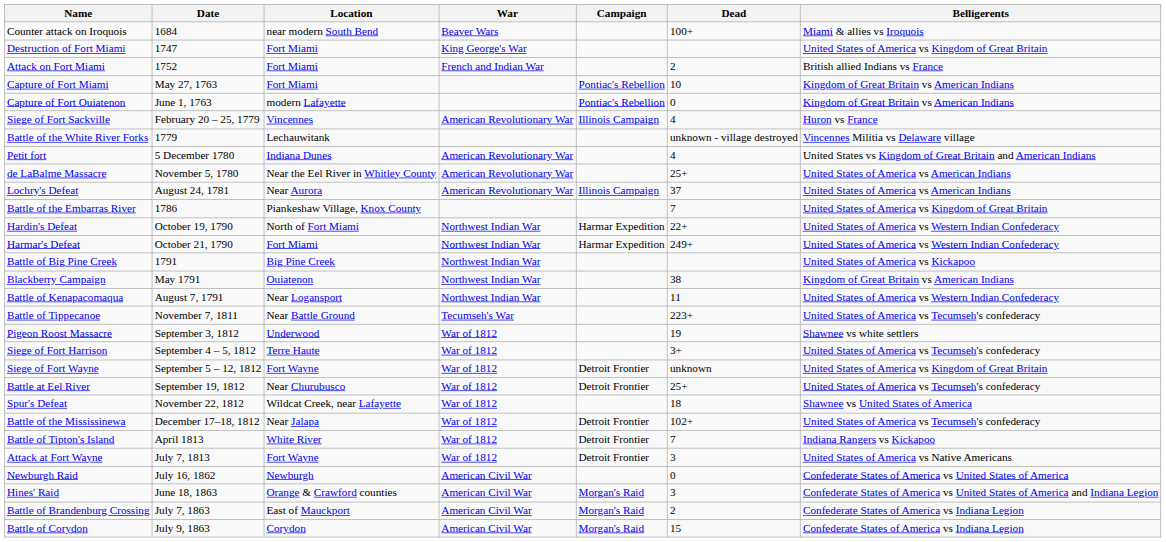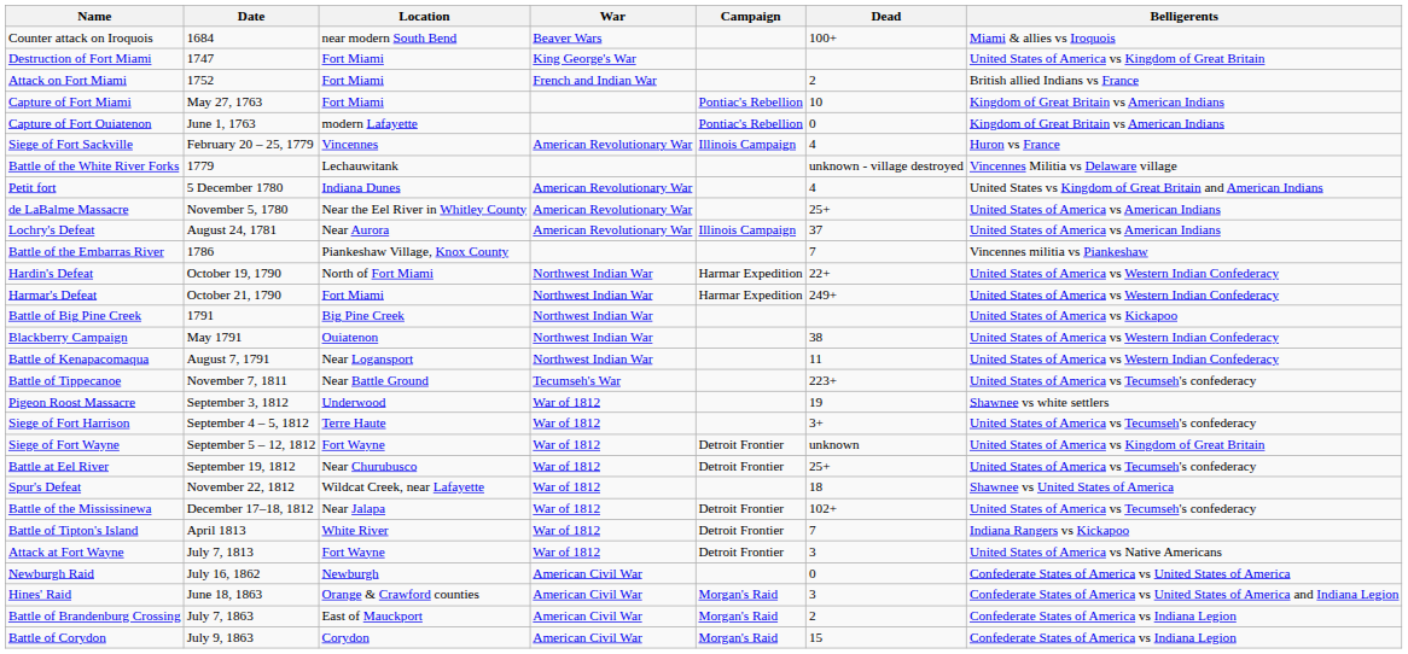 <table class="wikitable sortable">
 <tr>
 <th>Name</th>
 <th>Date</th>
 <th>Location</th>
 <th>War</th>
 <th>Campaign</th>
 <th>Dead</th>
 <th>Belligerents</th>
 </tr>
 <tr>
 <td>Counter attack on Iroquois</td>
 <td>1684</td>
 <td>near modern <a href='#'>South Bend</a></td>
 <td><a href='#'>Beaver Wars</a></td>
 <td></td>
 <td>100+</td>
 <td><a href='#'>Miami</a> & allies vs <a href='#'>Iroquois</a></td>
 </tr>
 <tr>
 <td><a href='#'>Destruction of Fort Miami</a></td>
 <td>1747</td>
 <td><a href='#'>Fort Miami</a></td>
 <td><a href='#'>King George's War</a></td>
 <td></td>
 <td></td>
 <td><a href='#'>United States of America</a> vs <a href='#'>Kingdom of Great Britain</a></td>
 </tr>
 <tr>
 <td><a href='#'>Attack on Fort Miami</a></td>
 <td>1752</td>
 <td><a href='#'>Fort Miami</a></td>
 <td><a href='#'>French and Indian War</a></td>
 <td></td>
 <td>2</td>
 <td>British allied Indians vs <a href='#'>France</a></td>
 </tr>
 <tr>
 <td><a href='#'>Capture of Fort Miami</a></td>
 <td>May 27, 1763</td>
 <td><a href='#'>Fort Miami</a></td>
 <td></td>
 <td><a href='#'>Pontiac's Rebellion</a></td>
 <td>10</td>
 <td><a href='#'>Kingdom of Great Britain</a> vs <a href='#'>American Indians</a></td>
 </tr>
 <tr>
 <td><a href='#'>Capture of Fort Ouiatenon</a></td>
 <td>June 1, 1763</td>
 <td>modern <a href='#'>Lafayette</a></td>
 <td></td>
 <td><a href='#'>Pontiac's Rebellion</a></td>
 <td>0</td>
 <td><a href='#'>Kingdom of Great Britain</a> vs <a href='#'>American Indians</a></td>
 </tr>
 <tr>
 <td><a href='#'>Siege of Fort Sackville</a></td>
 <td>February 20 – 25, 1779</td>
 <td><a href='#'>Vincennes</a></td>
 <td><a href='#'>American Revolutionary War</a></td>
 <td><a href='#'>Illinois Campaign</a></td>
 <td>4</td>
 <td><a href='#'>Huron</a> vs <a href='#'>France</a></td>
 </tr>
 <tr>
 <td><a href='#'>Battle of the White River Forks</a></td>
 <td>1779</td>
 <td>Lechauwitank</td>
 <td></td>
 <td></td>
 <td>unknown - village destroyed</td>
 <td><a href='#'>Vincennes</a> Militia vs <a href='#'>Delaware</a> village</td>
 </tr>
 <tr>
 <td><a href='#'>Petit fort</a></td>
 <td>5 December 1780</td>
 <td><a href='#'>Indiana Dunes</a></td>
 <td><a href='#'>American Revolutionary War</a></td>
 <td></td>
 <td>4</td>
 <td>United States vs <a href='#'>Kingdom of Great Britain</a> and <a href='#'>American Indians</a></td>
 </tr>
 <tr>
 <td><a href='#'>de LaBalme Massacre</a></td>
 <td>November 5, 1780</td>
 <td>Near the Eel River in <a href='#'>Whitley County</a></td>
 <td><a href='#'>American Revolutionary War</a></td>
 <td></td>
 <td>25+</td>
 <td><a href='#'>United States of America</a> vs <a href='#'>American Indians</a></td>
 </tr>
 <tr>
 <td><a href='#'>Lochry's Defeat</a></td>
 <td>August 24, 1781</td>
 <td>Near <a href='#'>Aurora</a></td>
 <td><a href='#'>American Revolutionary War</a></td>
 <td><a href='#'>Illinois Campaign</a></td>
 <td>37</td>
 <td><a href='#'>United States of America</a> vs <a href='#'>American Indians</a></td>
 </tr>
 <tr>
 <td><a href='#'>Battle of the Embarras River</a></td>
 <td>1786</td>
 <td>Piankeshaw Village, <a href='#'>Knox County</a></td>
 <td></td>
 <td></td>
 <td>7</td>
-<td><a href='#'>United States of America</a> vs <a href='#'>Kingdom of Great Britain</a></td>
+<td>Vincennes militia vs <a href='#'>Piankeshaw</a></td>
 </tr>
 <tr>
 <td><a href='#'>Hardin's Defeat</a></td>
 <td>October 19, 1790</td>
 <td>North of <a href='#'>Fort Miami</a></td>
 <td><a href='#'>Northwest Indian War</a></td>
 <td>Harmar Expedition</td>
 <td>22+</td>
 <td><a href='#'>United States of America</a> vs <a href='#'>Western Indian Confederacy</a></td>
 </tr>
 <tr>
 <td><a href='#'>Harmar's Defeat</a></td>
 <td>October 21, 1790</td>
 <td><a href='#'>Fort Miami</a></td>
 <td><a href='#'>Northwest Indian War</a></td>
 <td>Harmar Expedition</td>
 <td>249+</td>
 <td><a href='#'>United States of America</a> vs <a href='#'>Western Indian Confederacy</a></td>
 </tr>
 <tr>
 <td><a href='#'>Battle of Big Pine Creek</a></td>
 <td>1791</td>
 <td><a href='#'>Big Pine Creek</a></td>
 <td><a href='#'>Northwest Indian War</a></td>
 <td></td>
 <td></td>
 <td><a href='#'>United States of America</a> vs <a href='#'>Kickapoo</a></td>
 </tr>
 <tr>
 <td><a href='#'>Blackberry Campaign</a></td>
 <td>May 1791</td>
 <td><a href='#'>Ouiatenon</a></td>
 <td><a href='#'>Northwest Indian War</a></td>
 <td></td>
 <td>38</td>
-<td><a href='#'>Kingdom of Great Britain</a> vs <a href='#'>American Indians</a></td>
+<td><a href='#'>United States of America</a> vs <a href='#'>Western Indian Confederacy</a></td>
 </tr>
 <tr>
 <td><a href='#'>Battle of Kenapacomaqua</a></td>
 <td>August 7, 1791</td>
 <td>Near <a href='#'>Logansport</a></td>
 <td><a href='#'>Northwest Indian War</a></td>
 <td></td>
 <td>11</td>
 <td><a href='#'>United States of America</a> vs <a href='#'>Western Indian Confederacy</a></td>
 </tr>
 <tr>
 <td><a href='#'>Battle of Tippecanoe</a></td>
 <td>November 7, 1811</td>
 <td>Near <a href='#'>Battle Ground</a></td>
 <td><a href='#'>Tecumseh's War</a></td>
 <td></td>
 <td>223+</td>
 <td><a href='#'>United States of America</a> vs <a href='#'>Tecumseh</a>'s confederacy</td>
 </tr>
 <tr>
 <td><a href='#'>Pigeon Roost Massacre</a></td>
 <td>September 3, 1812</td>
 <td><a href='#'>Underwood</a></td>
 <td><a href='#'>War of 1812</a></td>
 <td></td>
 <td>19</td>
 <td><a href='#'>Shawnee</a> vs white settlers</td>
 </tr>
 <tr>
 <td><a href='#'>Siege of Fort Harrison</a></td>
 <td>September 4 – 5, 1812</td>
 <td><a href='#'>Terre Haute</a></td>
 <td><a href='#'>War of 1812</a></td>
 <td></td>
 <td>3+</td>
 <td><a href='#'>United States of America</a> vs <a href='#'>Tecumseh</a>'s confederacy</td>
 </tr>
 <tr>
 <td><a href='#'>Siege of Fort Wayne</a></td>
 <td>September 5 – 12, 1812</td>
 <td><a href='#'>Fort Wayne</a></td>
 <td><a href='#'>War of 1812</a></td>
 <td>Detroit Frontier</td>
 <td>unknown</td>
 <td><a href='#'>United States of America</a> vs <a href='#'>Kingdom of Great Britain</a></td>
 </tr>
 <tr>
 <td><a href='#'>Battle at Eel River</a></td>
 <td>September 19, 1812</td>
 <td>Near <a href='#'>Churubusco</a></td>
 <td><a href='#'>War of 1812</a></td>
 <td>Detroit Frontier</td>
 <td>25+</td>
 <td><a href='#'>United States of America</a> vs <a href='#'>Tecumseh</a>'s confederacy</td>
 </tr>
 <tr>
 <td><a href='#'>Spur's Defeat</a></td>
 <td>November 22, 1812</td>
 <td>Wildcat Creek, near <a href='#'>Lafayette</a></td>
 <td><a href='#'>War of 1812</a></td>
 <td></td>
 <td>18</td>
 <td><a href='#'>Shawnee</a> vs <a href='#'>United States of America</a></td>
 </tr>
 <tr>
 <td><a href='#'>Battle of the Mississinewa</a></td>
 <td>December 17–18, 1812</td>
 <td>Near <a href='#'>Jalapa</a></td>
 <td><a href='#'>War of 1812</a></td>
 <td>Detroit Frontier</td>
 <td>102+</td>
 <td><a href='#'>United States of America</a> vs <a href='#'>Tecumseh</a>'s confederacy</td>
 </tr>
 <tr>
 <td><a href='#'>Battle of Tipton's Island</a></td>
 <td>April 1813</td>
 <td><a href='#'>White River</a></td>
 <td><a href='#'>War of 1812</a></td>
 <td>Detroit Frontier</td>
 <td>7</td>
 <td><a href='#'>Indiana Rangers</a> vs <a href='#'>Kickapoo</a></td>
 </tr>
 <tr>
 <td><a href='#'>Attack at Fort Wayne</a></td>
 <td>July 7, 1813</td>
 <td><a href='#'>Fort Wayne</a></td>
 <td><a href='#'>War of 1812</a></td>
 <td>Detroit Frontier</td>
 <td>3</td>
 <td><a href='#'>United States of America</a> vs Native Americans</td>
 </tr>
 <tr>
 <td><a href='#'>Newburgh Raid</a></td>
 <td>July 16, 1862</td>
 <td><a href='#'>Newburgh</a></td>
 <td><a href='#'>American Civil War</a></td>
 <td></td>
 <td>0</td>
 <td><a href='#'>Confederate States of America</a> vs <a href='#'>United States of America</a></td>
 </tr>
 <tr>
 <td><a href='#'>Hines' Raid</a></td>
 <td>June 18, 1863</td>
 <td><a href='#'>Orange</a> & <a href='#'>Crawford</a> counties</td>
 <td><a href='#'>American Civil War</a></td>
 <td><a href='#'>Morgan's Raid</a></td>
 <td>3</td>
 <td><a href='#'>Confederate States of America</a> vs <a href='#'>United States of America</a> and <a href='#'>Indiana Legion</a></td>
 </tr>
 <tr>
 <td><a href='#'>Battle of Brandenburg Crossing</a></td>
 <td>July 7, 1863</td>
 <td>East of <a href='#'>Mauckport</a></td>
 <td><a href='#'>American Civil War</a></td>
 <td><a href='#'>Morgan's Raid</a></td>
 <td>2</td>
 <td><a href='#'>Confederate States of America</a> vs <a href='#'>Indiana Legion</a></td>
 </tr>
 <tr>
 <td><a href='#'>Battle of Corydon</a></td>
 <td>July 9, 1863</td>
 <td><a href='#'>Corydon</a></td>
 <td><a href='#'>American Civil War</a></td>
 <td><a href='#'>Morgan's Raid</a></td>
 <td>15</td>
 <td><a href='#'>Confederate States of America</a> vs <a href='#'>Indiana Legion</a></td>
 </tr>
 </table>
